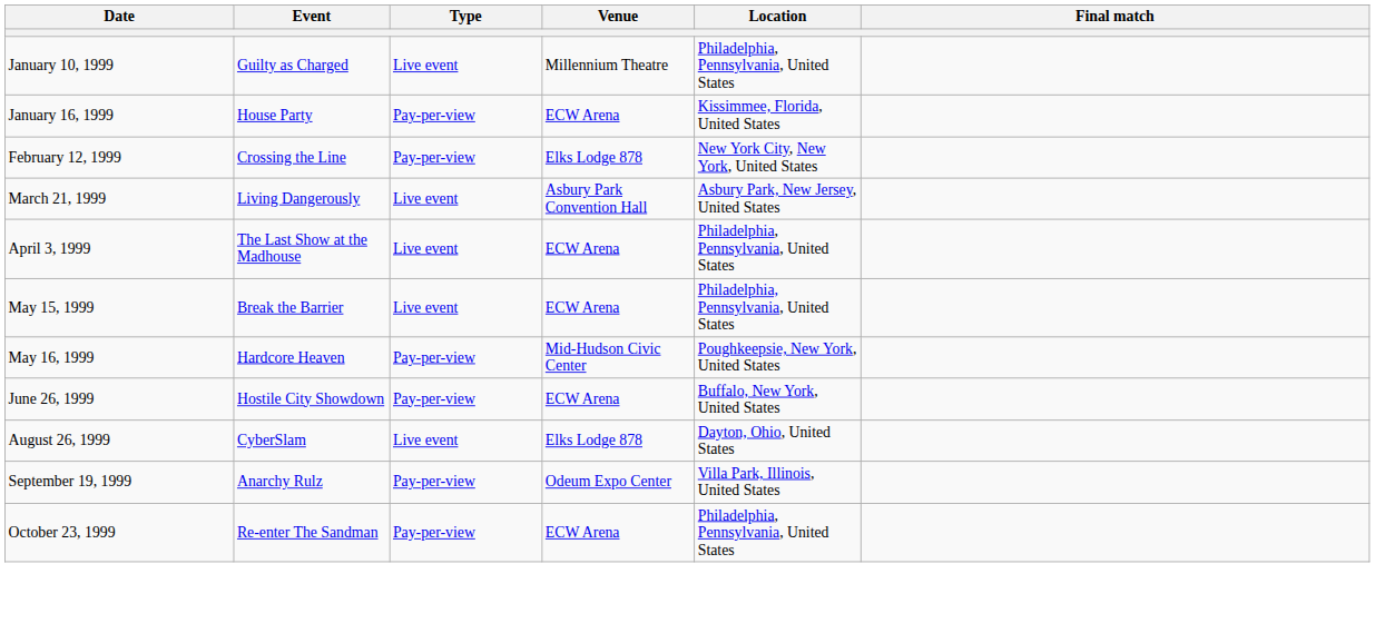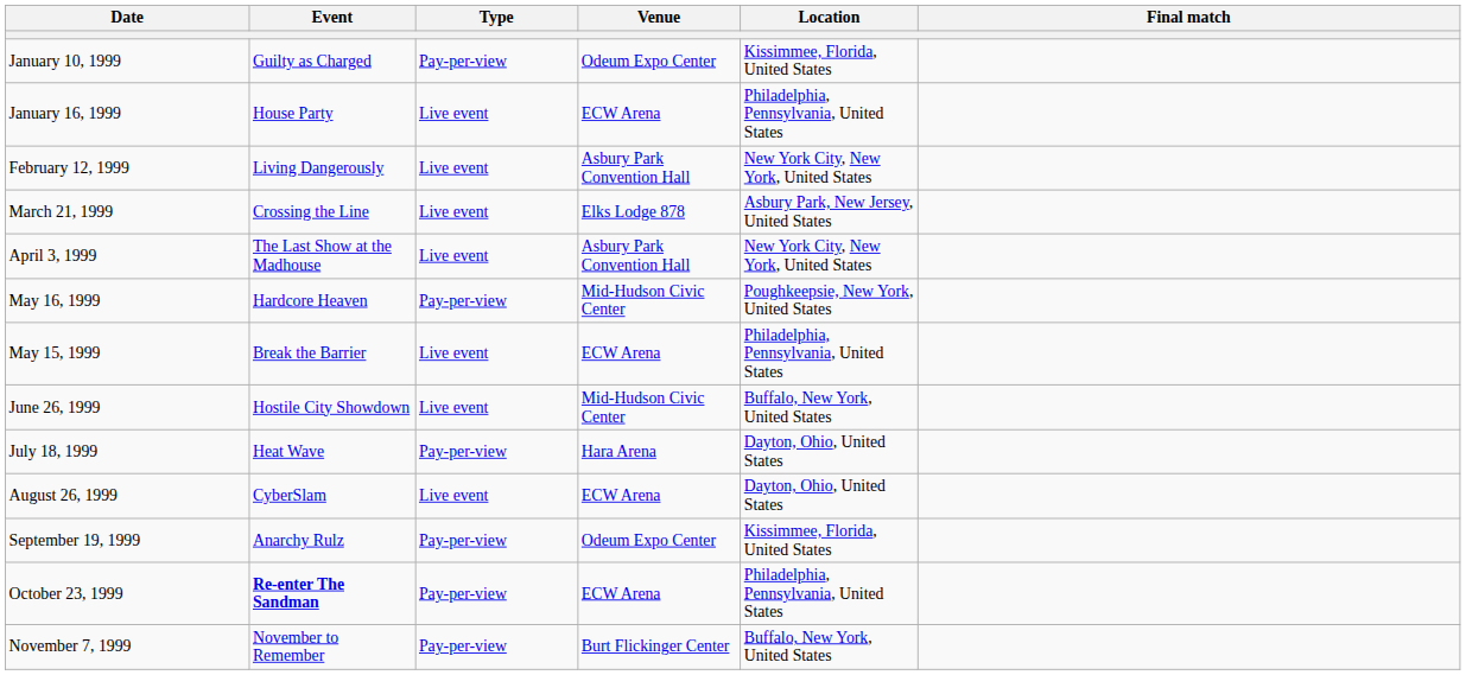 <table class="wikitable" width="90%">
 <tr>
 <th style=width:9%><strong>Date</strong></th>
 <th style=width:6%><strong>Event</strong></th>
 <th style=width:6%><strong>Type</strong></th>
 <th style=width:6%><strong>Venue</strong></th>
 <th style=width:6%><strong>Location</strong></th>
 <th style=width:20%><strong>Final match</strong></th>
 </tr>
 <tr>
 <th colspan=6></th>
 </tr>
 <tr>
 <td>January 10, 1999</td>
 <td><a href='#'>Guilty as Charged</a></td>
-<td><a href='#'>Live event</a></td>
-<td>Millennium Theatre</td>
-<td><a href='#'>Philadelphia</a>, <a href='#'>Pennsylvania</a>, United States</td>
+<td><a href='#'>Pay-per-view</a></td>
+<td><a href='#'>Odeum Expo Center</a></td>
+<td><a href='#'>Kissimmee, Florida</a>, United States</td>
 <td></td>
 </tr>
 <tr>
 <td>January 16, 1999</td>
 <td><a href='#'>House Party</a></td>
-<td><a href='#'>Pay-per-view</a></td>
+<td><a href='#'>Live event</a></td>
 <td><a href='#'>ECW Arena</a></td>
-<td><a href='#'>Kissimmee, Florida</a>, United States</td>
+<td><a href='#'>Philadelphia</a>, <a href='#'>Pennsylvania</a>, United States</td>
 <td></td>
 </tr>
 <tr>
 <td>February 12, 1999</td>
-<td><a href='#'>Crossing the Line</a></td>
-<td><a href='#'>Pay-per-view</a></td>
-<td><a href='#'>Elks Lodge 878</a></td>
+<td><a href='#'>Living Dangerously</a></td>
+<td><a href='#'>Live event</a></td>
+<td><a href='#'>Asbury Park Convention Hall</a></td>
 <td><a href='#'>New York City</a>, <a href='#'>New York</a>, United States</td>
 <td></td>
 </tr>
 <tr>
 <td>March 21, 1999</td>
-<td><a href='#'>Living Dangerously</a></td>
+<td><a href='#'>Crossing the Line</a></td>
 <td><a href='#'>Live event</a></td>
-<td><a href='#'>Asbury Park Convention Hall</a></td>
+<td><a href='#'>Elks Lodge 878</a></td>
 <td><a href='#'>Asbury Park, New Jersey</a>, United States</td>
 <td></td>
 </tr>
 <tr>
 <td>April 3, 1999</td>
 <td><a href='#'>The Last Show at the Madhouse</a></td>
 <td><a href='#'>Live event</a></td>
-<td><a href='#'>ECW Arena</a></td>
-<td><a href='#'>Philadelphia</a>, <a href='#'>Pennsylvania</a>, United States</td>
+<td><a href='#'>Asbury Park Convention Hall</a></td>
+<td><a href='#'>New York City</a>, <a href='#'>New York</a>, United States</td>
+<td></td>
+</tr>
+<tr>
+<td>May 16, 1999</td>
+<td><a href='#'>Hardcore Heaven</a></td>
+<td><a href='#'>Pay-per-view</a></td>
+<td><a href='#'>Mid-Hudson Civic Center</a></td>
+<td><a href='#'>Poughkeepsie, New York</a>, United States</td>
 <td></td>
 </tr>
 <tr>
 <td>May 15, 1999</td>
 <td><a href='#'>Break the Barrier</a></td>
 <td><a href='#'>Live event</a></td>
 <td><a href='#'>ECW Arena</a></td>
 <td><a href='#'>Philadelphia, Pennsylvania</a>, United States</td>
 <td></td>
 </tr>
 <tr>
-<td>May 16, 1999</td>
-<td><a href='#'>Hardcore Heaven</a></td>
-<td><a href='#'>Pay-per-view</a></td>
+<td>June 26, 1999</td>
+<td><a href='#'>Hostile City Showdown</a></td>
+<td><a href='#'>Live event</a></td>
 <td><a href='#'>Mid-Hudson Civic Center</a></td>
-<td><a href='#'>Poughkeepsie, New York</a>, United States</td>
+<td><a href='#'>Buffalo, New York</a>, United States</td>
 <td></td>
 </tr>
 <tr>
-<td>June 26, 1999</td>
-<td><a href='#'>Hostile City Showdown</a></td>
+<td>July 18, 1999</td>
+<td><a href='#'>Heat Wave</a></td>
 <td><a href='#'>Pay-per-view</a></td>
-<td><a href='#'>ECW Arena</a></td>
-<td><a href='#'>Buffalo, New York</a>, United States</td>
+<td><a href='#'>Hara Arena</a></td>
+<td><a href='#'>Dayton, Ohio</a>, United States</td>
 <td></td>
 </tr>
 <tr>
 <td>August 26, 1999</td>
 <td><a href='#'>CyberSlam</a></td>
 <td><a href='#'>Live event</a></td>
-<td><a href='#'>Elks Lodge 878</a></td>
+<td><a href='#'>ECW Arena</a></td>
 <td><a href='#'>Dayton, Ohio</a>, United States</td>
 <td></td>
 </tr>
 <tr>
 <td>September 19, 1999</td>
 <td><a href='#'>Anarchy Rulz</a></td>
 <td><a href='#'>Pay-per-view</a></td>
 <td><a href='#'>Odeum Expo Center</a></td>
-<td><a href='#'>Villa Park, Illinois</a>, United States</td>
+<td><a href='#'>Kissimmee, Florida</a>, United States</td>
 <td></td>
 </tr>
 <tr>
 <td>October 23, 1999</td>
-<td><a href='#'>Re-enter The Sandman</a></td>
+<td><strong><a href='#'>Re-enter The Sandman</a></strong></td>
 <td><a href='#'>Pay-per-view</a></td>
 <td><a href='#'>ECW Arena</a></td>
 <td><a href='#'>Philadelphia</a>, <a href='#'>Pennsylvania</a>, United States</td>
 <td></td>
 </tr>
+<tr>
+<td>November 7, 1999</td>
+<td><a href='#'>November to Remember</a></td>
+<td><a href='#'>Pay-per-view</a></td>
+<td><a href='#'>Burt Flickinger Center</a></td>
+<td><a href='#'>Buffalo, New York</a>, United States</td>
+<td></td>
+</tr>
 </table>
